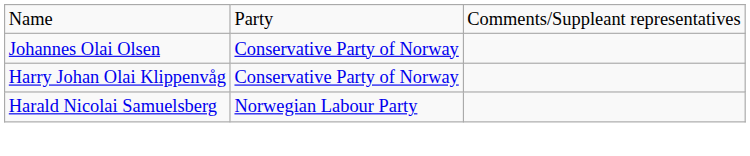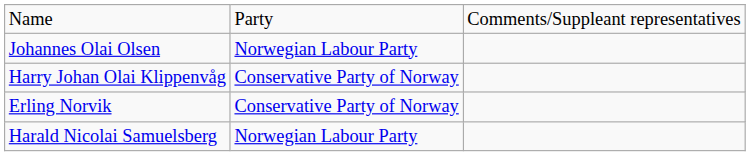 <table class="wikitable">
 <tr>
 <td>Name</td>
 <td>Party</td>
 <td>Comments/Suppleant representatives</td>
 </tr>
 <tr>
 <td><a href='#'>Johannes Olai Olsen</a></td>
+<td><a href='#'>Norwegian Labour Party</a></td>
+<td></td>
+</tr>
+<tr>
+<td><a href='#'>Harry Johan Olai Klippenvåg</a></td>
 <td><a href='#'>Conservative Party of Norway</a></td>
 <td></td>
 </tr>
 <tr>
-<td><a href='#'>Harry Johan Olai Klippenvåg</a></td>
+<td><a href='#'>Erling Norvik</a></td>
 <td><a href='#'>Conservative Party of Norway</a></td>
 <td></td>
 </tr>
 <tr>
 <td><a href='#'>Harald Nicolai Samuelsberg</a></td>
 <td><a href='#'>Norwegian Labour Party</a></td>
 <td></td>
 </tr>
 </table>
